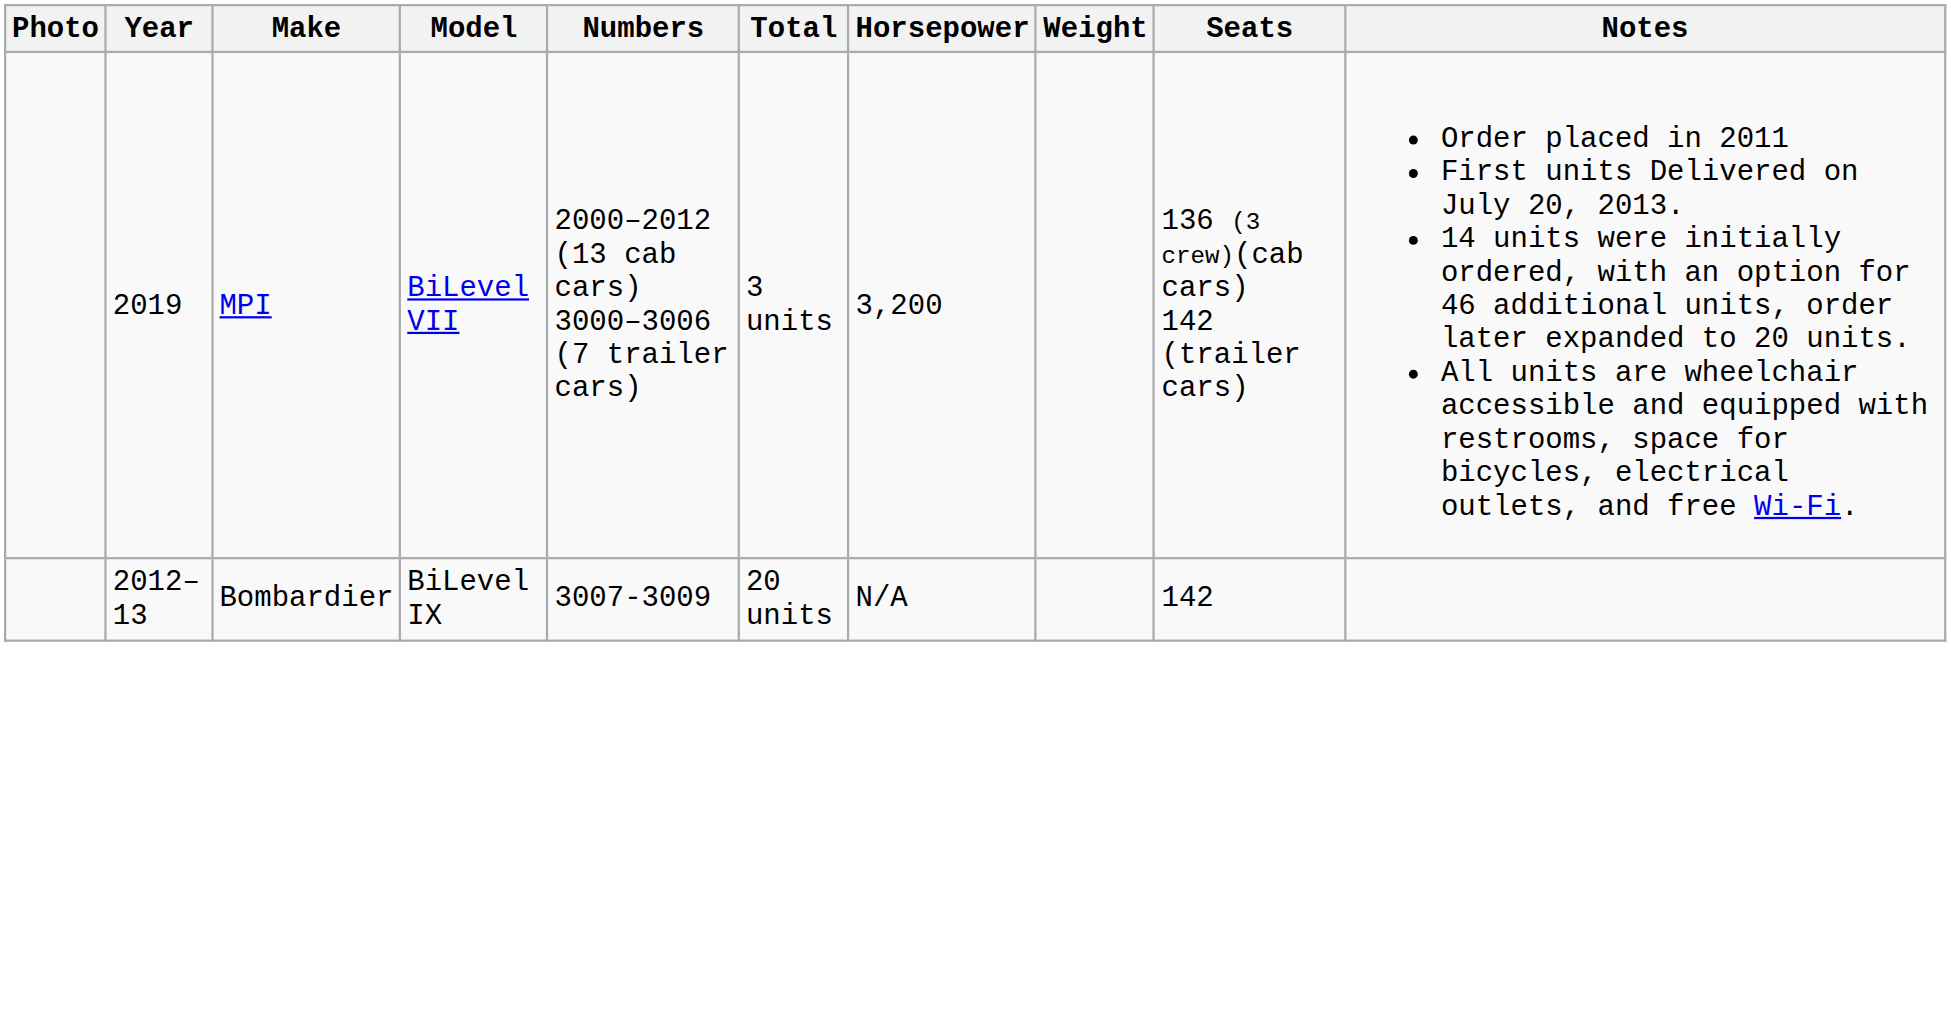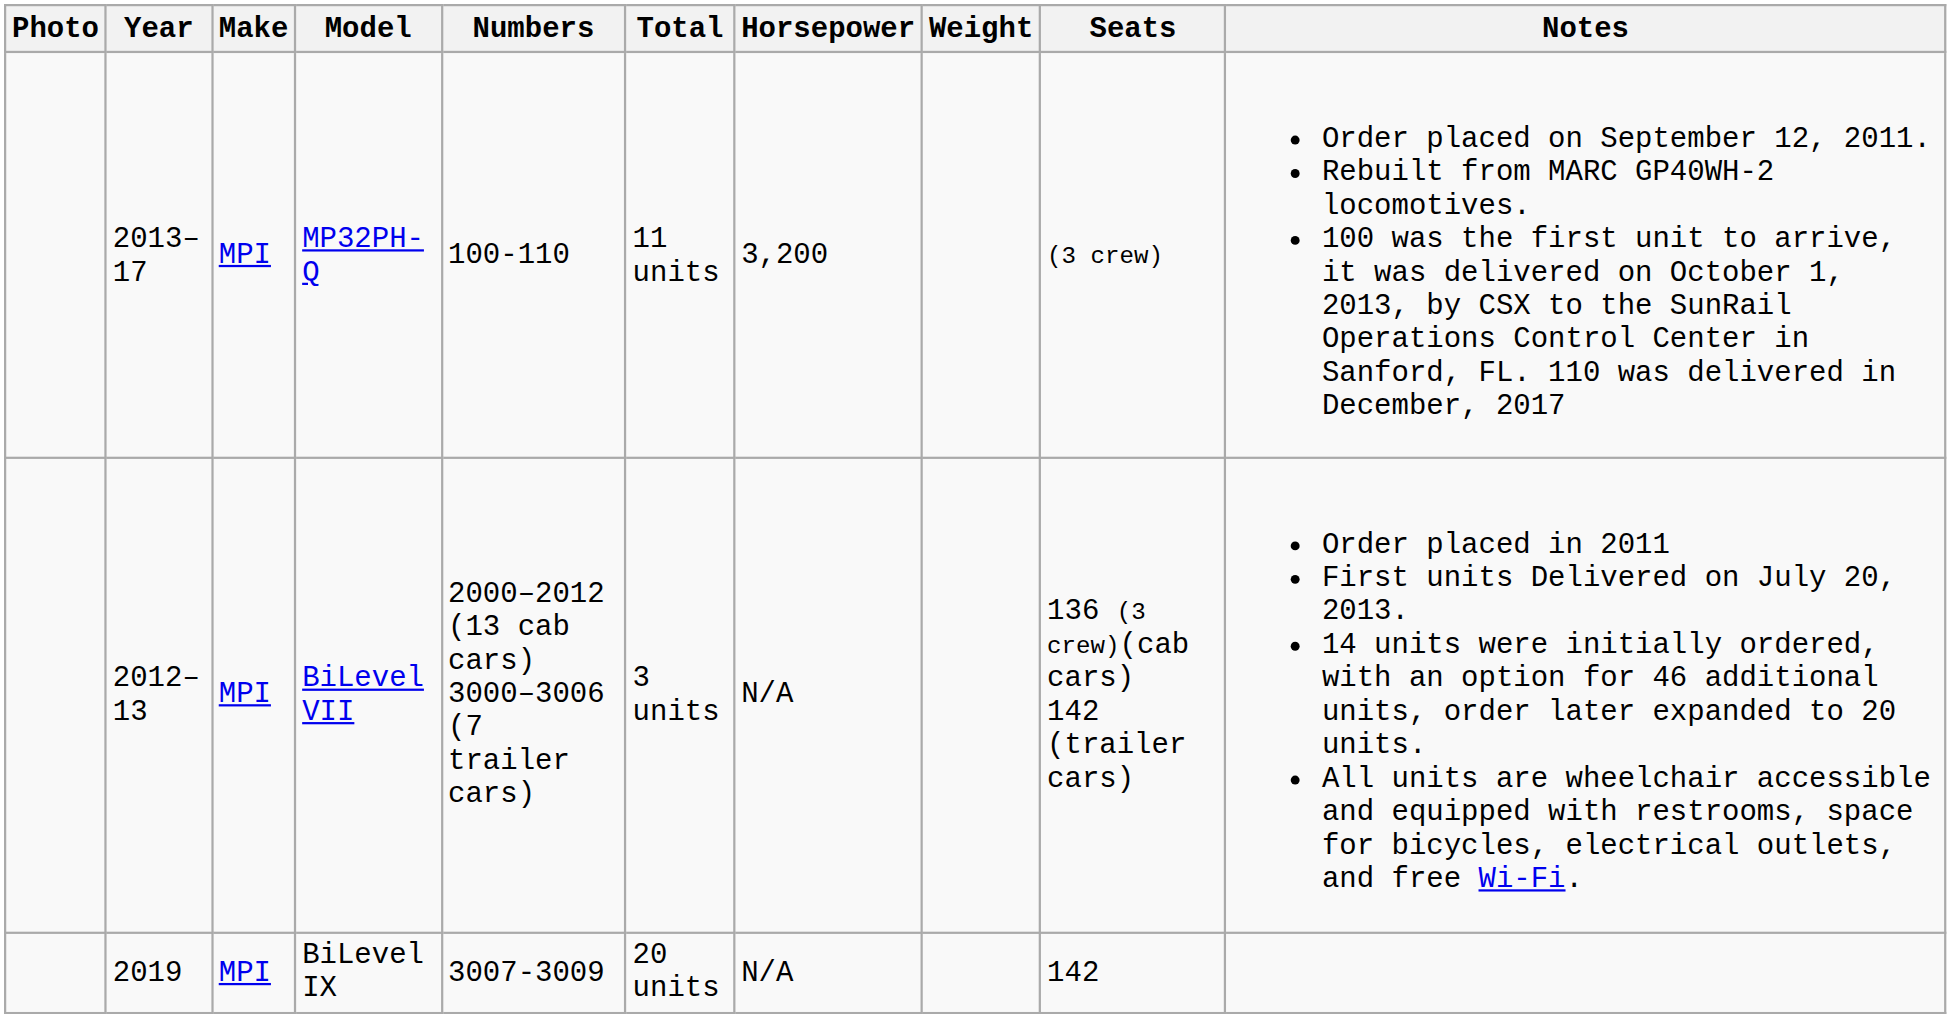 <table class="wikitable">
 <tr>
 <th>Photo</th>
 <th>Year</th>
 <th>Make</th>
 <th>Model</th>
 <th>Numbers</th>
 <th>Total</th>
 <th>Horsepower</th>
 <th>Weight</th>
 <th>Seats</th>
 <th>Notes</th>
 </tr>
 <tr>
 <td></td>
-<td>2019</td>
+<td>2013–17</td>
+<td><a href='#'>MPI</a></td>
+<td><a href='#'>MP32PH-Q</a></td>
+<td>100-110</td>
+<td>11 units</td>
+<td>3,200</td>
+<td></td>
+<td><small>(3 crew)</small></td>
+<td><br><ul><li>Order placed on September 12, 2011.</li><li>Rebuilt from MARC GP40WH-2 locomotives.</li><li>100 was the first unit to arrive, it was delivered on October 1, 2013, by CSX to the SunRail Operations Control Center in Sanford, FL. 110 was delivered in December, 2017</li></ul></td>
+</tr>
+<tr>
+<td></td>
+<td>2012–13</td>
 <td><a href='#'>MPI</a></td>
 <td><a href='#'>BiLevel VII</a></td>
 <td>2000–2012 (13 cab cars)<br>3000–3006 (7 trailer cars)</td>
 <td>3 units</td>
-<td>3,200</td>
+<td>N/A</td>
 <td></td>
 <td>136 <small>(3 crew)</small>(cab cars)<br>142 (trailer cars)</td>
 <td><br><ul><li>Order placed in 2011</li><li>First units Delivered on July 20, 2013.</li><li>14 units were initially ordered, with an option for 46 additional units, order later expanded to 20 units.</li><li>All units are wheelchair accessible and equipped with restrooms, space for bicycles, electrical outlets, and free <a href='#'>Wi-Fi</a>.</li></ul></td>
 </tr>
 <tr>
 <td></td>
-<td>2012–13</td>
-<td>Bombardier</td>
+<td>2019</td>
+<td><a href='#'>MPI</a></td>
 <td>BiLevel IX</td>
 <td>3007-3009</td>
 <td>20 units</td>
 <td>N/A</td>
 <td></td>
 <td>142</td>
 <td></td>
 </tr>
 </table>
